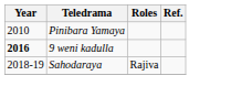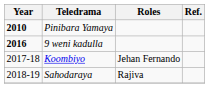 <table class="wikitable">
 <tr>
 <th>Year</th>
 <th>Teledrama</th>
 <th>Roles</th>
 <th>Ref.</th>
 </tr>
 <tr>
-<td>2010</td>
+<td><strong>2010</strong></td>
 <td><em>Pinibara Yamaya</em></td>
 <td></td>
 <td></td>
 </tr>
 <tr>
 <td><strong>2016</strong></td>
 <td><em>9 weni kadulla</em></td>
 <td></td>
 <td></td>
 </tr>
 <tr>
+<td>2017-18</td>
+<td><em><a href='#'>Koombiyo</a></em></td>
+<td>Jehan Fernando</td>
+<td></td>
+</tr>
+<tr>
 <td>2018-19</td>
 <td><em>Sahodaraya</em></td>
 <td>Rajiva</td>
 <td></td>
 </tr>
 <tr>
 </tr>
 </table>
